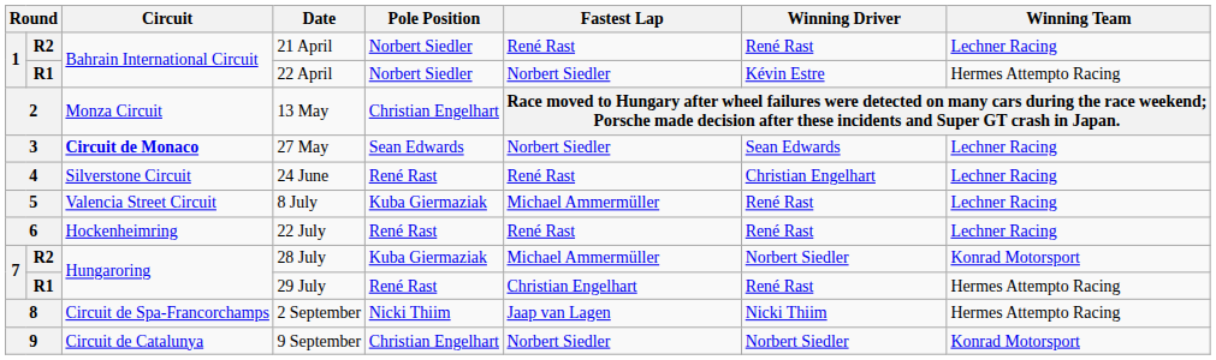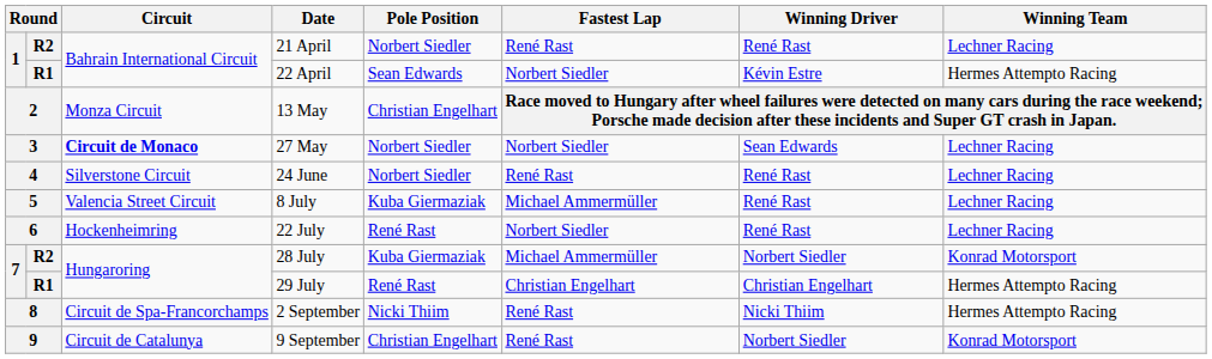 <table class="wikitable" style="font-size: 85%">
 <tr>
 <th colspan=2>Round</th>
 <th>Circuit</th>
 <th>Date</th>
 <th>Pole Position</th>
 <th>Fastest Lap</th>
 <th>Winning Driver</th>
 <th>Winning Team</th>
 </tr>
 <tr>
 <th rowspan=2>1</th>
 <th>R2</th>
 <td rowspan=2> <a href='#'>Bahrain International Circuit</a></td>
 <td>21 April</td>
 <td> <a href='#'>Norbert Siedler</a></td>
 <td> <a href='#'>René Rast</a></td>
 <td> <a href='#'>René Rast</a></td>
 <td> <a href='#'>Lechner Racing</a></td>
 </tr>
 <tr>
 <th>R1</th>
 <td>22 April</td>
-<td> <a href='#'>Norbert Siedler</a></td>
+<td> <a href='#'>Sean Edwards</a></td>
 <td> <a href='#'>Norbert Siedler</a></td>
 <td> <a href='#'>Kévin Estre</a></td>
 <td> Hermes Attempto Racing</td>
 </tr>
 <tr>
 <th colspan=2>2</th>
 <td> <a href='#'>Monza Circuit</a></td>
 <td>13 May</td>
 <td> <a href='#'>Christian Engelhart</a></td>
 <th colspan=3>Race moved to Hungary after wheel failures were detected on many cars during the race weekend;<br>Porsche made decision after these incidents and Super GT crash in Japan.</th>
 </tr>
 <tr>
 <th colspan=2>3</th>
 <td><strong> <a href='#'>Circuit de Monaco</a></strong></td>
 <td>27 May</td>
-<td> <a href='#'>Sean Edwards</a></td>
+<td> <a href='#'>Norbert Siedler</a></td>
 <td> <a href='#'>Norbert Siedler</a></td>
 <td> <a href='#'>Sean Edwards</a></td>
 <td> <a href='#'>Lechner Racing</a></td>
 </tr>
 <tr>
 <th colspan=2>4</th>
 <td> <a href='#'>Silverstone Circuit</a></td>
 <td>24 June</td>
+<td> <a href='#'>Norbert Siedler</a></td>
 <td> <a href='#'>René Rast</a></td>
 <td> <a href='#'>René Rast</a></td>
-<td> <a href='#'>Christian Engelhart</a></td>
 <td> <a href='#'>Lechner Racing</a></td>
 </tr>
 <tr>
 <th colspan=2>5</th>
 <td> <a href='#'>Valencia Street Circuit</a></td>
 <td>8 July</td>
 <td> <a href='#'>Kuba Giermaziak</a></td>
 <td> <a href='#'>Michael Ammermüller</a></td>
 <td> <a href='#'>René Rast</a></td>
 <td> <a href='#'>Lechner Racing</a></td>
 </tr>
 <tr>
 <th colspan=2>6</th>
 <td> <a href='#'>Hockenheimring</a></td>
 <td>22 July</td>
 <td> <a href='#'>René Rast</a></td>
-<td> <a href='#'>René Rast</a></td>
+<td> <a href='#'>Norbert Siedler</a></td>
 <td> <a href='#'>René Rast</a></td>
 <td> <a href='#'>Lechner Racing</a></td>
 </tr>
 <tr>
 <th rowspan=2>7</th>
 <th>R2</th>
 <td rowspan=2> <a href='#'>Hungaroring</a></td>
 <td>28 July</td>
 <td> <a href='#'>Kuba Giermaziak</a></td>
 <td> <a href='#'>Michael Ammermüller</a></td>
 <td> <a href='#'>Norbert Siedler</a></td>
 <td> <a href='#'>Konrad Motorsport</a></td>
 </tr>
 <tr>
 <th>R1</th>
 <td>29 July</td>
 <td> <a href='#'>René Rast</a></td>
 <td> <a href='#'>Christian Engelhart</a></td>
-<td> <a href='#'>René Rast</a></td>
+<td> <a href='#'>Christian Engelhart</a></td>
 <td> Hermes Attempto Racing</td>
 </tr>
 <tr>
 <th colspan=2>8</th>
 <td> <a href='#'>Circuit de Spa-Francorchamps</a></td>
 <td>2 September</td>
 <td> <a href='#'>Nicki Thiim</a></td>
-<td> <a href='#'>Jaap van Lagen</a></td>
+<td> <a href='#'>René Rast</a></td>
 <td> <a href='#'>Nicki Thiim</a></td>
 <td> Hermes Attempto Racing</td>
 </tr>
 <tr>
 <th colspan=2>9</th>
 <td> <a href='#'>Circuit de Catalunya</a></td>
 <td>9 September</td>
 <td> <a href='#'>Christian Engelhart</a></td>
-<td> <a href='#'>Norbert Siedler</a></td>
+<td> <a href='#'>René Rast</a></td>
 <td> <a href='#'>Norbert Siedler</a></td>
 <td> <a href='#'>Konrad Motorsport</a></td>
 </tr>
 </table>
